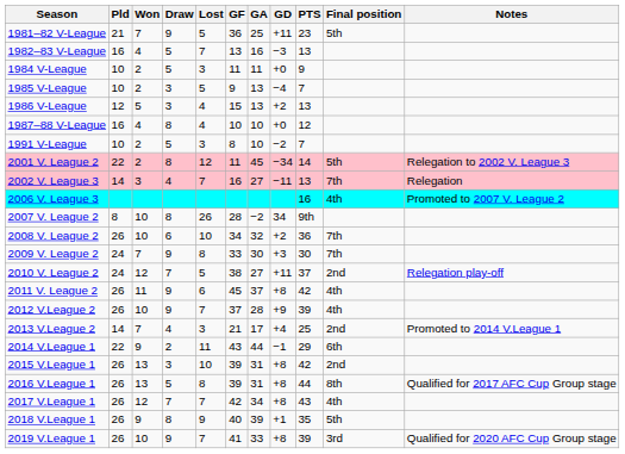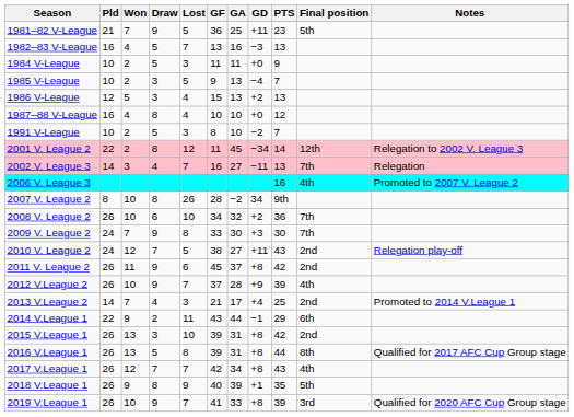 <table class="wikitable">
 <tr>
 <th>Season</th>
 <th>Pld</th>
 <th>Won</th>
 <th>Draw</th>
 <th>Lost</th>
 <th>GF</th>
 <th>GA</th>
 <th>GD</th>
 <th>PTS</th>
 <th>Final position</th>
 <th>Notes</th>
 </tr>
 <tr>
 <td><a href='#'>1981–82 V-League</a></td>
 <td>21</td>
 <td>7</td>
 <td>9</td>
 <td>5</td>
 <td>36</td>
 <td>25</td>
 <td>+11</td>
 <td>23</td>
 <td>5th</td>
 <td></td>
 </tr>
 <tr>
 <td><a href='#'>1982–83 V-League</a></td>
 <td>16</td>
 <td>4</td>
 <td>5</td>
 <td>7</td>
 <td>13</td>
 <td>16</td>
 <td>−3</td>
 <td>13</td>
 <td></td>
 <td></td>
 </tr>
 <tr>
 <td><a href='#'>1984 V-League</a></td>
 <td>10</td>
 <td>2</td>
 <td>5</td>
 <td>3</td>
 <td>11</td>
 <td>11</td>
 <td>+0</td>
 <td>9</td>
 <td></td>
 <td></td>
 </tr>
 <tr>
 <td><a href='#'>1985 V-League</a></td>
 <td>10</td>
 <td>2</td>
 <td>3</td>
 <td>5</td>
 <td>9</td>
 <td>13</td>
 <td>−4</td>
 <td>7</td>
 <td></td>
 <td></td>
 </tr>
 <tr>
 <td><a href='#'>1986 V-League</a></td>
 <td>12</td>
 <td>5</td>
 <td>3</td>
 <td>4</td>
 <td>15</td>
 <td>13</td>
 <td>+2</td>
 <td>13</td>
 <td></td>
 <td></td>
 </tr>
 <tr>
 <td><a href='#'>1987–88 V-League</a></td>
 <td>16</td>
 <td>4</td>
 <td>8</td>
 <td>4</td>
 <td>10</td>
 <td>10</td>
 <td>+0</td>
 <td>12</td>
 <td></td>
 <td></td>
 </tr>
 <tr>
 <td><a href='#'>1991 V-League</a></td>
 <td>10</td>
 <td>2</td>
 <td>5</td>
 <td>3</td>
 <td>8</td>
 <td>10</td>
 <td>−2</td>
 <td>7</td>
 <td></td>
 <td></td>
 </tr>
 <tr style="background:pink;">
 <td><a href='#'>2001 V. League 2</a></td>
 <td>22</td>
 <td>2</td>
 <td>8</td>
 <td>12</td>
 <td>11</td>
 <td>45</td>
 <td>−34</td>
 <td>14</td>
-<td>5th</td>
+<td>12th</td>
 <td>Relegation to <a href='#'>2002 V. League 3</a></td>
 </tr>
 <tr style="background:pink;">
 <td><a href='#'>2002 V. League 3</a></td>
 <td>14</td>
 <td>3</td>
 <td>4</td>
 <td>7</td>
 <td>16</td>
 <td>27</td>
 <td>−11</td>
 <td>13</td>
 <td>7th</td>
 <td>Relegation</td>
 </tr>
 <tr style="background:cyan;">
 <td><a href='#'>2006 V. League 3</a></td>
 <td></td>
 <td></td>
 <td></td>
 <td></td>
 <td></td>
 <td></td>
 <td></td>
 <td>16</td>
 <td>4th</td>
 <td>Promoted to <a href='#'>2007 V. League 2</a></td>
 </tr>
 <tr>
 <td><a href='#'>2007 V. League 2</a></td>
 <td>8</td>
 <td>10</td>
 <td>8</td>
 <td>26</td>
 <td>28</td>
 <td>−2</td>
 <td>34</td>
 <td>9th</td>
 <td></td>
 </tr>
 <tr>
 <td><a href='#'>2008 V. League 2</a></td>
 <td>26</td>
 <td>10</td>
 <td>6</td>
 <td>10</td>
 <td>34</td>
 <td>32</td>
 <td>+2</td>
 <td>36</td>
 <td>7th</td>
 <td></td>
 </tr>
 <tr>
 <td><a href='#'>2009 V. League 2</a></td>
 <td>24</td>
 <td>7</td>
 <td>9</td>
 <td>8</td>
 <td>33</td>
 <td>30</td>
 <td>+3</td>
 <td>30</td>
 <td>7th</td>
 <td></td>
 </tr>
 <tr style="background:green1;">
 <td><a href='#'>2010 V. League 2</a></td>
 <td>24</td>
 <td>12</td>
 <td>7</td>
 <td>5</td>
 <td>38</td>
 <td>27</td>
 <td>+11</td>
-<td>37</td>
+<td>43</td>
 <td>2nd</td>
 <td><a href='#'>Relegation play-off</a></td>
 </tr>
 <tr>
 <td><a href='#'>2011 V. League 2</a></td>
 <td>26</td>
 <td>11</td>
 <td>9</td>
 <td>6</td>
 <td>45</td>
 <td>37</td>
 <td>+8</td>
 <td>42</td>
-<td>4th</td>
+<td>2nd</td>
 <td></td>
 </tr>
 <tr>
 <td><a href='#'>2012 V.League 2</a></td>
 <td>26</td>
 <td>10</td>
 <td>9</td>
 <td>7</td>
 <td>37</td>
 <td>28</td>
 <td>+9</td>
 <td>39</td>
 <td>4th</td>
 <td></td>
 </tr>
 <tr style="background:green1;">
 <td><a href='#'>2013 V.League 2</a></td>
 <td>14</td>
 <td>7</td>
 <td>4</td>
 <td>3</td>
 <td>21</td>
 <td>17</td>
 <td>+4</td>
 <td>25</td>
 <td>2nd</td>
 <td>Promoted to <a href='#'>2014 V.League 1</a></td>
 </tr>
 <tr>
 <td><a href='#'>2014 V.League 1</a></td>
 <td>22</td>
 <td>9</td>
 <td>2</td>
 <td>11</td>
 <td>43</td>
 <td>44</td>
 <td>−1</td>
 <td>29</td>
 <td>6th</td>
 <td></td>
 </tr>
 <tr>
 <td><a href='#'>2015 V.League 1</a></td>
 <td>26</td>
 <td>13</td>
 <td>3</td>
 <td>10</td>
 <td>39</td>
 <td>31</td>
 <td>+8</td>
 <td>42</td>
 <td>2nd</td>
 <td></td>
 </tr>
 <tr>
 <td><a href='#'>2016 V.League 1</a></td>
 <td>26</td>
 <td>13</td>
 <td>5</td>
 <td>8</td>
 <td>39</td>
 <td>31</td>
 <td>+8</td>
 <td>44</td>
 <td>8th</td>
 <td>Qualified for <a href='#'>2017 AFC Cup</a> Group stage</td>
 </tr>
 <tr>
 <td><a href='#'>2017 V.League 1</a></td>
 <td>26</td>
 <td>12</td>
 <td>7</td>
 <td>7</td>
 <td>42</td>
 <td>34</td>
 <td>+8</td>
 <td>43</td>
 <td>4th</td>
 <td></td>
 </tr>
 <tr>
 <td><a href='#'>2018 V.League 1</a></td>
 <td>26</td>
 <td>9</td>
 <td>8</td>
 <td>9</td>
 <td>40</td>
 <td>39</td>
 <td>+1</td>
 <td>35</td>
 <td>5th</td>
 <td></td>
 </tr>
 <tr>
 <td><a href='#'>2019 V.League 1</a></td>
 <td>26</td>
 <td>10</td>
 <td>9</td>
 <td>7</td>
 <td>41</td>
 <td>33</td>
 <td>+8</td>
 <td>39</td>
 <td>3rd</td>
 <td>Qualified for <a href='#'>2020 AFC Cup</a> Group stage</td>
 </tr>
 </table>
